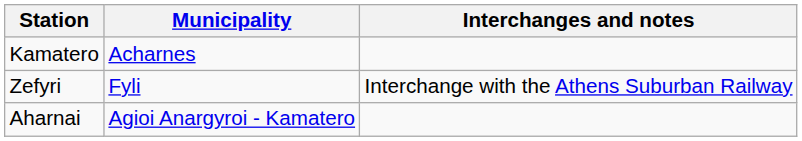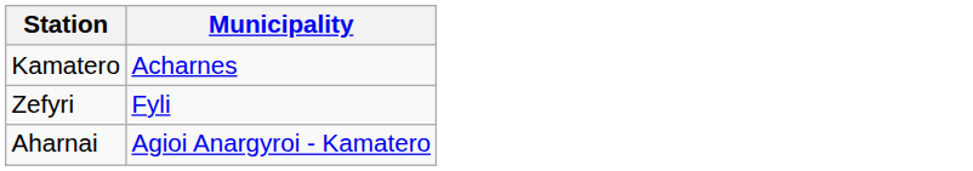 <table class="wikitable">
 <tr>
 <th>Station</th>
 <th><a href='#'>Municipality</a></th>
-<th>Interchanges and notes</th>
 </tr>
 <tr>
 <td>Kamatero</td>
 <td><a href='#'>Acharnes</a></td>
-<td></td>
 </tr>
 <tr>
 <td>Zefyri</td>
 <td><a href='#'>Fyli</a></td>
-<td>Interchange with the <a href='#'>Athens Suburban Railway</a></td>
 </tr>
 <tr>
 <td>Aharnai</td>
 <td><a href='#'>Agioi Anargyroi - Kamatero</a></td>
-<td></td>
 </tr>
 </table>
